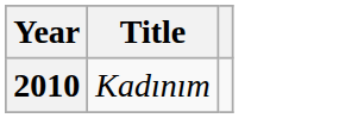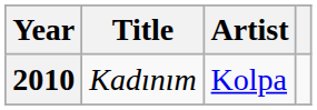 <table class="wikitable plainrowheaders sortable">
 <tr>
 <th scope="col">Year</th>
 <th scope="col">Title</th>
+<th scope="col">Artist</th>
 <th scope="col" class="unsortable"></th>
 </tr>
 <tr>
 <th scope="row">2010</th>
 <td><em>Kadınım</em></td>
+<td><a href='#'>Kolpa</a></td>
 <td></td>
 </tr>
 </table>
